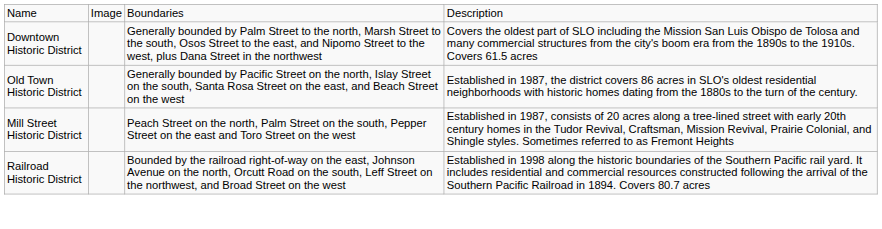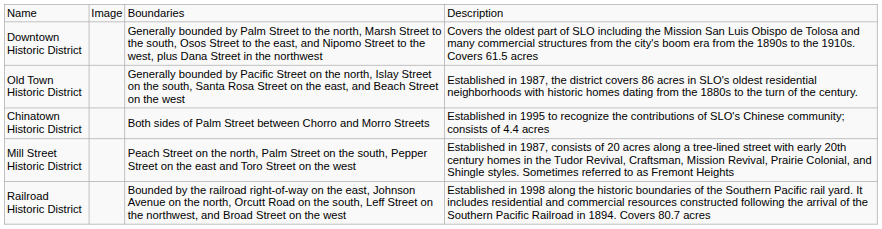 <table class="wikitable">
 <tr>
 <td>Name</td>
 <td>Image</td>
 <td>Boundaries</td>
 <td>Description</td>
 </tr>
 <tr>
 <td>Downtown Historic District</td>
 <td></td>
 <td>Generally bounded by Palm Street to the north, Marsh Street to the south, Osos Street to the east, and Nipomo Street to the west, plus Dana Street in the northwest</td>
 <td>Covers the oldest part of SLO including the Mission San Luis Obispo de Tolosa and many commercial structures from the city's boom era from the 1890s to the 1910s. Covers 61.5 acres</td>
 </tr>
 <tr>
 <td>Old Town Historic District</td>
 <td></td>
 <td>Generally bounded by Pacific Street on the north, Islay Street on the south, Santa Rosa Street on the east, and Beach Street on the west</td>
 <td>Established in 1987, the district covers 86 acres in SLO's oldest residential neighborhoods with historic homes dating from the 1880s to the turn of the century.</td>
 </tr>
 <tr>
+<td>Chinatown Historic District</td>
+<td></td>
+<td>Both sides of Palm Street between Chorro and Morro Streets</td>
+<td>Established in 1995 to recognize the contributions of SLO's Chinese community; consists of 4.4 acres</td>
+</tr>
+<tr>
 <td>Mill Street Historic District</td>
 <td></td>
 <td>Peach Street on the north, Palm Street on the south, Pepper Street on the east and Toro Street on the west</td>
 <td>Established in 1987, consists of 20 acres along a tree-lined street with early 20th century homes in the Tudor Revival, Craftsman, Mission Revival, Prairie Colonial, and Shingle styles. Sometimes referred to as Fremont Heights</td>
 </tr>
 <tr>
 <td>Railroad Historic District</td>
 <td></td>
 <td>Bounded by the railroad right-of-way on the east, Johnson Avenue on the north, Orcutt Road on the south, Leff Street on the northwest, and Broad Street on the west</td>
 <td>Established in 1998 along the historic boundaries of the Southern Pacific rail yard. It includes residential and commercial resources constructed following the arrival of the Southern Pacific Railroad in 1894. Covers 80.7 acres</td>
 </tr>
 </table>
